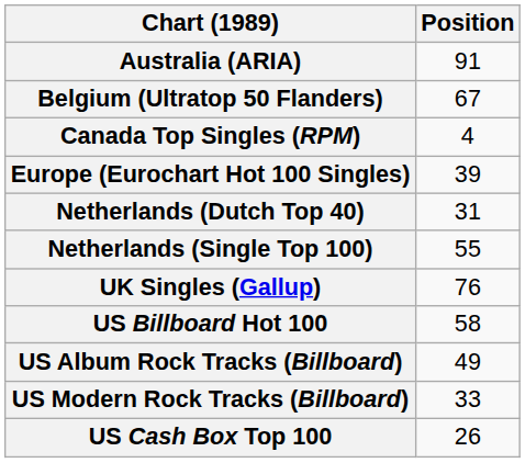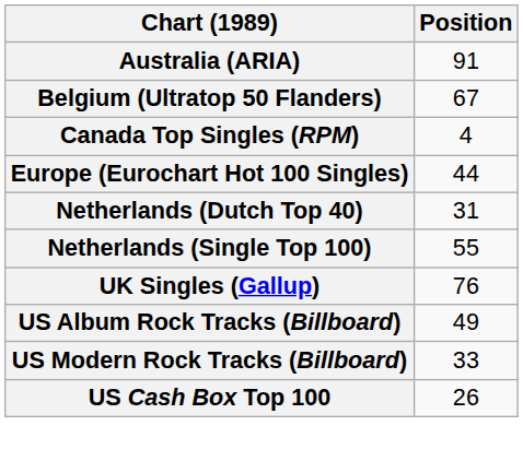 <table class="wikitable sortable plainrowheaders" style="text-align:center">
 <tr>
 <th scope="col">Chart (1989)</th>
 <th scope="col">Position</th>
 </tr>
 <tr>
 <th scope="row">Australia (ARIA)</th>
 <td>91</td>
 </tr>
 <tr>
 <th scope="row">Belgium (Ultratop 50 Flanders)</th>
 <td>67</td>
 </tr>
 <tr>
 <th scope="row">Canada Top Singles (<em>RPM</em>)</th>
 <td>4</td>
 </tr>
 <tr>
 <th scope="row">Europe (Eurochart Hot 100 Singles)</th>
-<td>39</td>
+<td>44</td>
 </tr>
 <tr>
 <th scope="row">Netherlands (Dutch Top 40)</th>
 <td>31</td>
 </tr>
 <tr>
 <th scope="row">Netherlands (Single Top 100)</th>
 <td>55</td>
 </tr>
 <tr>
 <th scope="row">UK Singles (<a href='#'>Gallup</a>)</th>
 <td>76</td>
 </tr>
 <tr>
-<th scope="row">US <em>Billboard</em> Hot 100</th>
-<td>58</td>
-</tr>
-<tr>
 <th scope="row">US Album Rock Tracks (<em>Billboard</em>)</th>
 <td>49</td>
 </tr>
 <tr>
 <th scope="row">US Modern Rock Tracks (<em>Billboard</em>)</th>
 <td>33</td>
 </tr>
 <tr>
 <th scope="row">US <em>Cash Box</em> Top 100</th>
 <td>26</td>
 </tr>
 </table>
